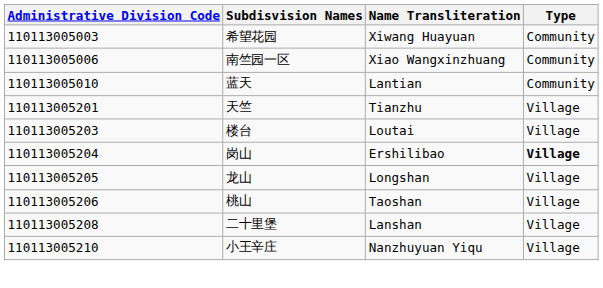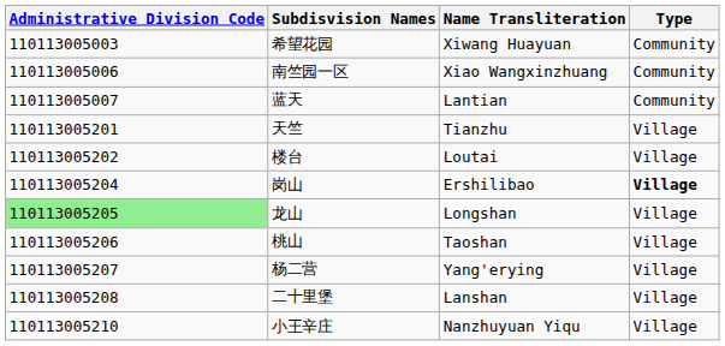 <table class="wikitable sortable">
 <tr>
 <th><a href='#'>Administrative Division Code</a></th>
 <th>Subdisvision Names</th>
 <th>Name Transliteration</th>
 <th>Type</th>
 </tr>
 <tr>
 <td>110113005003</td>
 <td>希望花园</td>
 <td>Xiwang Huayuan</td>
 <td>Community</td>
 </tr>
 <tr>
 <td>110113005006</td>
 <td>南竺园一区</td>
 <td>Xiao Wangxinzhuang</td>
 <td>Community</td>
 </tr>
 <tr>
-<td>110113005010</td>
+<td>110113005007</td>
 <td>蓝天</td>
 <td>Lantian</td>
 <td>Community</td>
 </tr>
 <tr>
 <td>110113005201</td>
 <td>天竺</td>
 <td>Tianzhu</td>
 <td>Village</td>
 </tr>
 <tr>
-<td>110113005203</td>
+<td>110113005202</td>
 <td>楼台</td>
 <td>Loutai</td>
 <td>Village</td>
 </tr>
 <tr>
 <td>110113005204</td>
 <td>岗山</td>
 <td>Ershilibao</td>
 <td><strong>Village</strong></td>
 </tr>
 <tr>
-<td>110113005205</td>
+<td style="background: lightgreen;">110113005205</td>
 <td>龙山</td>
 <td>Longshan</td>
 <td>Village</td>
 </tr>
 <tr>
 <td>110113005206</td>
 <td>桃山</td>
 <td>Taoshan</td>
+<td>Village</td>
+</tr>
+<tr>
+<td>110113005207</td>
+<td>杨二营</td>
+<td>Yang'erying</td>
 <td>Village</td>
 </tr>
 <tr>
 <td>110113005208</td>
 <td>二十里堡</td>
 <td>Lanshan</td>
 <td>Village</td>
 </tr>
 <tr>
 <td>110113005210</td>
 <td>小王辛庄</td>
 <td>Nanzhuyuan Yiqu</td>
 <td>Village</td>
 </tr>
 </table>
